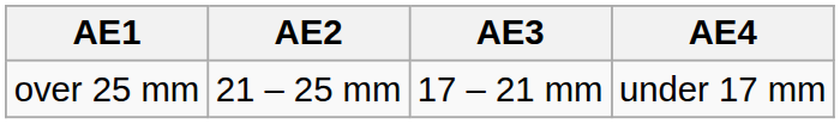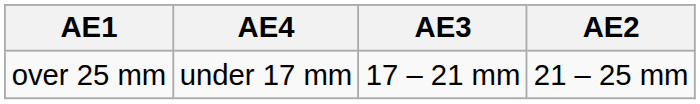 <table class="wikitable" style="text-align:center;" border="1">
 <tr>
 <th>AE1</th>
+<th>AE4</th>
+<th>AE3</th>
 <th>AE2</th>
-<th>AE3</th>
-<th>AE4</th>
 </tr>
 <tr>
 <td>over 25 mm</td>
+<td>under 17 mm</td>
+<td>17 – 21 mm</td>
 <td>21 – 25 mm</td>
-<td>17 – 21 mm</td>
-<td>under 17 mm</td>
 </tr>
 </table>
